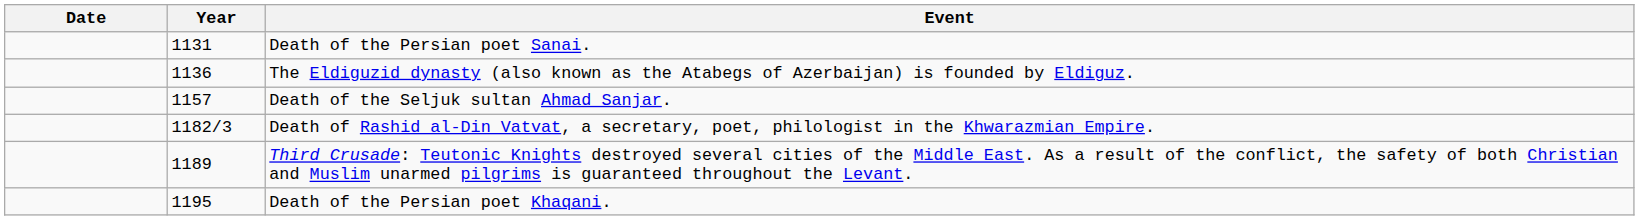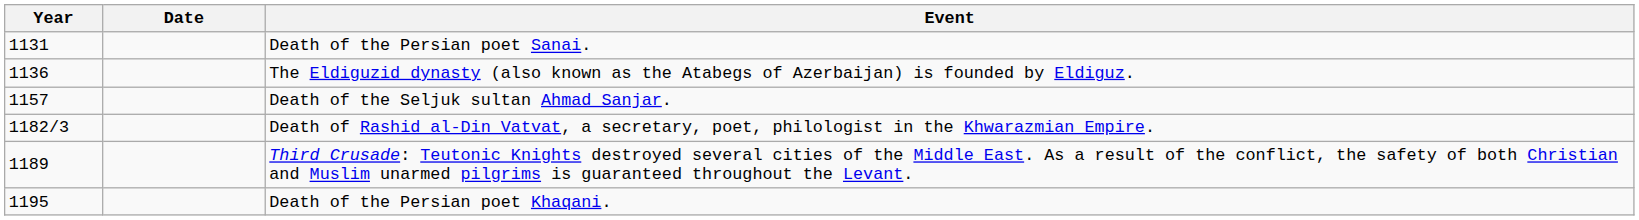 <table class="wikitable" width="100%">
 <tr>
+<th style="width:6%">Year</th>
 <th style="width:10%">Date</th>
-<th style="width:6%">Year</th>
 <th>Event</th>
 </tr>
 <tr>
+<td>1131</td>
 <td></td>
-<td>1131</td>
 <td>Death of the Persian poet <a href='#'>Sanai</a>.</td>
 </tr>
 <tr>
+<td>1136</td>
 <td></td>
-<td>1136</td>
 <td>The <a href='#'>Eldiguzid dynasty</a> (also known as the Atabegs of Azerbaijan) is founded by <a href='#'>Eldiguz</a>.</td>
 </tr>
 <tr>
+<td>1157</td>
 <td></td>
-<td>1157</td>
 <td>Death of the Seljuk sultan <a href='#'>Ahmad Sanjar</a>.</td>
 </tr>
 <tr>
+<td>1182/3</td>
 <td></td>
-<td>1182/3</td>
 <td>Death of <a href='#'>Rashid al-Din Vatvat</a>, a secretary, poet, philologist in the <a href='#'>Khwarazmian Empire</a>.</td>
 </tr>
 <tr>
+<td>1189</td>
 <td></td>
-<td>1189</td>
 <td><em><a href='#'>Third Crusade</a></em>: <a href='#'>Teutonic Knights</a> destroyed several cities of the <a href='#'>Middle East</a>. As a result of the conflict, the safety of both <a href='#'>Christian</a> and <a href='#'>Muslim</a> unarmed <a href='#'>pilgrims</a> is guaranteed throughout the <a href='#'>Levant</a>.</td>
 </tr>
 <tr>
+<td>1195</td>
 <td></td>
-<td>1195</td>
 <td>Death of the Persian poet <a href='#'>Khaqani</a>.</td>
 </tr>
 </table>
